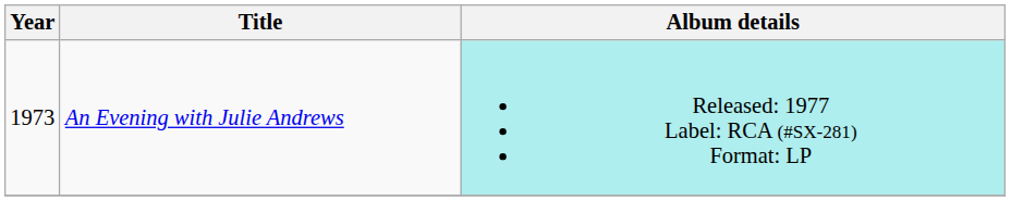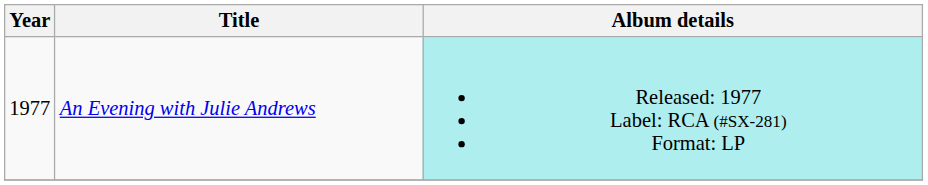 <table class="wikitable" style="text-align:center;">
 <tr>
 <th rowspan="1" style="width:30px;">Year</th>
 <th rowspan="1" style="width:280px;">Title</th>
 <th rowspan="1" style="width:383px;">Album details</th>
 </tr>
 <tr>
-<td>1973</td>
+<td>1977</td>
 <td align="left"><em><a href='#'>An Evening with Julie Andrews</a></em></td>
 <td style="background: paleturquoise;"><br><ul><li>Released: 1977</li><li>Label: RCA <small>(#SX-281)</small></li><li>Format: LP</li></ul></td>
 </tr>
 <tr>
 </tr>
 </table>
